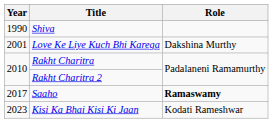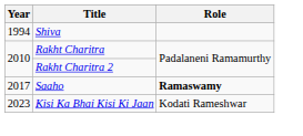 <table class="wikitable sortable">
 <tr style="background:#ccc; text-align:center;">
 <th>Year</th>
 <th>Title</th>
 <th>Role</th>
 </tr>
 <tr>
-<td>1990</td>
+<td>1994</td>
 <td><a href='#'><em>Shiva</em></a></td>
 <td></td>
-</tr>
-<tr>
-<td>2001</td>
-<td><em><a href='#'>Love Ke Liye Kuch Bhi Karega</a></em></td>
-<td>Dakshina Murthy</td>
 </tr>
 <tr>
 <td rowspan="2">2010</td>
 <td><em><a href='#'>Rakht Charitra</a></em></td>
 <td rowspan="2">Padalaneni Ramamurthy</td>
 </tr>
 <tr>
 <td><em><a href='#'>Rakht Charitra 2</a></em></td>
 </tr>
 <tr>
 <td>2017</td>
 <td><em><a href='#'>Saaho</a></em></td>
 <td><strong>Ramaswamy</strong></td>
 </tr>
 <tr>
 <td>2023</td>
 <td><em><a href='#'>Kisi Ka Bhai Kisi Ki Jaan</a></em></td>
 <td>Kodati Rameshwar</td>
 </tr>
 </table>
